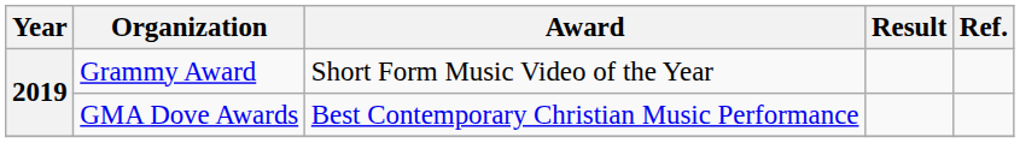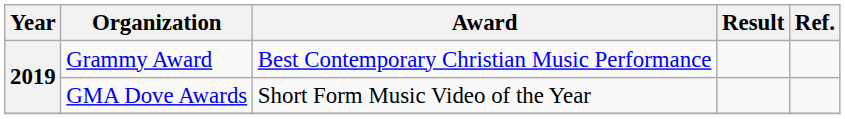 <table class="wikitable plainrowheaders">
 <tr>
 <th>Year</th>
 <th>Organization</th>
 <th>Award</th>
 <th>Result</th>
 <th>Ref.</th>
 </tr>
 <tr>
 <th rowspan="2" scope="row">2019</th>
 <td><a href='#'>Grammy Award</a></td>
-<td>Short Form Music Video of the Year</td>
+<td><a href='#'>Best Contemporary Christian Music Performance</a></td>
 <td></td>
 <td rowspan="1"></td>
 </tr>
 <tr>
 <td rowspan="1"><a href='#'>GMA Dove Awards</a></td>
-<td><a href='#'>Best Contemporary Christian Music Performance</a></td>
+<td>Short Form Music Video of the Year</td>
 <td></td>
 <td rowspan="1"></td>
 </tr>
 <tr>
 </tr>
 </table>
